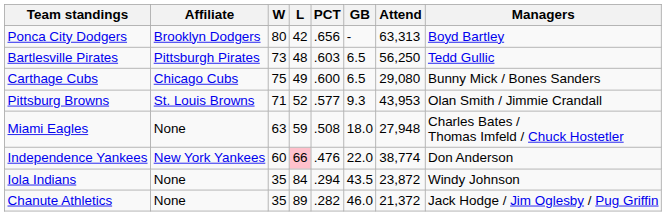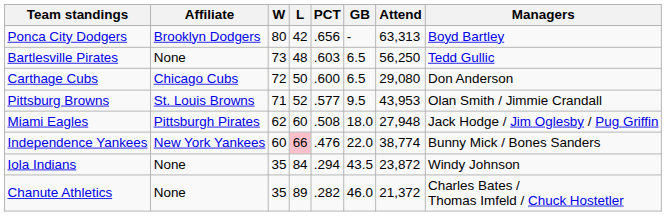 <table class="wikitable">
 <tr>
 <th>Team standings</th>
 <th>Affiliate</th>
 <th>W</th>
 <th>L</th>
 <th>PCT</th>
 <th>GB</th>
 <th>Attend</th>
 <th>Managers</th>
 </tr>
 <tr>
 <td><a href='#'>Ponca City Dodgers</a></td>
 <td><a href='#'>Brooklyn Dodgers</a></td>
 <td>80</td>
 <td>42</td>
 <td>.656</td>
 <td>-</td>
 <td>63,313</td>
 <td><a href='#'>Boyd Bartley</a></td>
 </tr>
 <tr>
 <td><a href='#'>Bartlesville Pirates</a></td>
-<td><a href='#'>Pittsburgh Pirates</a></td>
+<td>None</td>
 <td>73</td>
 <td>48</td>
 <td>.603</td>
 <td>6.5</td>
 <td>56,250</td>
 <td><a href='#'>Tedd Gullic</a></td>
 </tr>
 <tr>
 <td><a href='#'>Carthage Cubs</a></td>
 <td><a href='#'>Chicago Cubs</a></td>
-<td>75</td>
-<td>49</td>
+<td>72</td>
+<td>50</td>
 <td>.600</td>
 <td>6.5</td>
 <td>29,080</td>
-<td>Bunny Mick / Bones Sanders</td>
+<td>Don Anderson</td>
 </tr>
 <tr>
 <td><a href='#'>Pittsburg Browns</a></td>
 <td><a href='#'>St. Louis Browns</a></td>
 <td>71</td>
 <td>52</td>
 <td>.577</td>
-<td>9.3</td>
+<td>9.5</td>
 <td>43,953</td>
 <td>Olan Smith / Jimmie Crandall</td>
 </tr>
 <tr>
 <td><a href='#'>Miami Eagles</a></td>
-<td>None</td>
-<td>63</td>
-<td>59</td>
+<td><a href='#'>Pittsburgh Pirates</a></td>
+<td>62</td>
+<td>60</td>
 <td>.508</td>
 <td>18.0</td>
 <td>27,948</td>
-<td>Charles Bates /<br>Thomas Imfeld / <a href='#'>Chuck Hostetler</a></td>
+<td>Jack Hodge / <a href='#'>Jim Oglesby</a> / <a href='#'>Pug Griffin</a></td>
 </tr>
 <tr>
 <td><a href='#'>Independence Yankees</a></td>
 <td><a href='#'>New York Yankees</a></td>
 <td>60</td>
 <td style="background: pink;">66</td>
 <td>.476</td>
 <td>22.0</td>
 <td>38,774</td>
-<td>Don Anderson</td>
+<td>Bunny Mick / Bones Sanders</td>
 </tr>
 <tr>
 <td><a href='#'>Iola Indians</a></td>
 <td>None</td>
 <td>35</td>
 <td>84</td>
 <td>.294</td>
 <td>43.5</td>
 <td>23,872</td>
 <td>Windy Johnson</td>
 </tr>
 <tr>
 <td><a href='#'>Chanute Athletics</a></td>
 <td>None</td>
 <td>35</td>
 <td>89</td>
 <td>.282</td>
 <td>46.0</td>
 <td>21,372</td>
-<td>Jack Hodge / <a href='#'>Jim Oglesby</a> / <a href='#'>Pug Griffin</a></td>
+<td>Charles Bates /<br>Thomas Imfeld / <a href='#'>Chuck Hostetler</a></td>
 </tr>
 </table>
